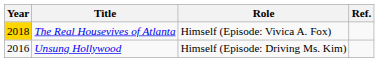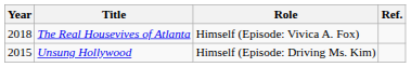 <table class="wikitable">
 <tr>
 <th>Year</th>
 <th>Title</th>
 <th>Role</th>
 <th>Ref.</th>
 </tr>
 <tr>
-<td style="background: gold;">2018</td>
+<td>2018</td>
 <td><em><a href='#'>The Real Housevives of Atlanta</a></em></td>
 <td>Himself (Episode: Vivica A. Fox)</td>
 <td></td>
 </tr>
 <tr>
-<td>2016</td>
+<td>2015</td>
 <td><em><a href='#'>Unsung Hollywood</a></em></td>
 <td>Himself (Episode: Driving Ms. Kim)</td>
 <td></td>
 </tr>
 </table>
